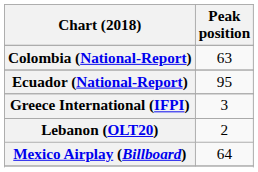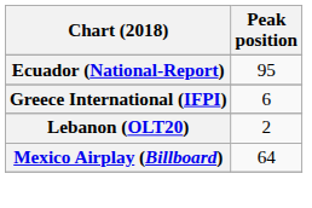 <table class="wikitable sortable plainrowheaders" style="text-align:center">
 <tr>
 <th scope="col">Chart (2018)</th>
 <th scope="col">Peak<br> position</th>
 </tr>
 <tr>
 </tr>
 <tr>
 </tr>
 <tr>
 </tr>
 <tr>
 </tr>
 <tr>
 </tr>
 <tr>
 </tr>
 <tr>
 </tr>
 <tr>
-<th scope="row">Colombia (<a href='#'>National-Report</a>)</th>
-<td>63</td>
-</tr>
-<tr>
 </tr>
 <tr>
 </tr>
 <tr>
 </tr>
 <tr>
 <th scope="row">Ecuador (<a href='#'>National-Report</a>)</th>
 <td>95</td>
 </tr>
 <tr>
 </tr>
 <tr>
 </tr>
 <tr>
 </tr>
 <tr>
 <th scope="row">Greece International (<a href='#'>IFPI</a>)</th>
-<td>3</td>
+<td>6</td>
 </tr>
 <tr>
 </tr>
 <tr>
 </tr>
 <tr>
 </tr>
 <tr>
 </tr>
 <tr>
 <th scope="row">Lebanon (<a href='#'>OLT20</a>)</th>
 <td>2</td>
 </tr>
 <tr>
 <th scope="row"><a href='#'>Mexico Airplay</a> (<em><a href='#'>Billboard</a></em>)</th>
 <td>64</td>
 </tr>
 <tr>
 </tr>
 <tr>
 </tr>
 <tr>
 </tr>
 <tr>
 </tr>
 <tr>
 </tr>
 <tr>
 </tr>
 <tr>
 </tr>
 <tr>
 </tr>
 <tr>
 </tr>
 <tr>
 </tr>
 <tr>
 </tr>
 <tr>
 </tr>
 <tr>
 </tr>
 <tr>
 </tr>
 <tr>
 </tr>
 <tr>
 </tr>
 <tr>
 </tr>
 <tr>
 </tr>
 <tr>
 </tr>
 <tr>
 </tr>
 </table>
